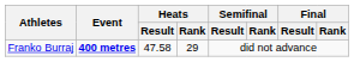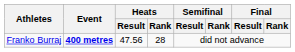 <table class="wikitable" border="1" style="font-size:90%">
 <tr>
 <th rowspan="2">Athletes</th>
 <th rowspan="2">Event</th>
 <th colspan="2">Heats</th>
 <th colspan="2">Semifinal</th>
 <th colspan="2">Final</th>
 </tr>
 <tr>
 <th>Result</th>
 <th>Rank</th>
 <th>Result</th>
 <th>Rank</th>
 <th>Result</th>
 <th>Rank</th>
 </tr>
 <tr>
 <td><a href='#'>Franko Burraj</a></td>
 <td><strong><a href='#'>400 metres</a></strong></td>
-<td align=center>47.58</td>
-<td align=center>29</td>
+<td align=center>47.56</td>
+<td align=center>28</td>
 <td align=center colspan=4>did not advance</td>
 </tr>
 </table>
